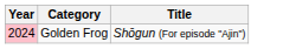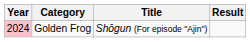 <table class="wikitable">
 <tr>
 <th>Year</th>
 <th>Category</th>
 <th>Title</th>
+<th>Result</th>
 </tr>
 <tr>
 <td style="background: pink;">2024</td>
 <td>Golden Frog</td>
 <td><em>Shōgun</em> <small>(For episode "Ajin")</small></td>
+<td></td>
 </tr>
 </table>
